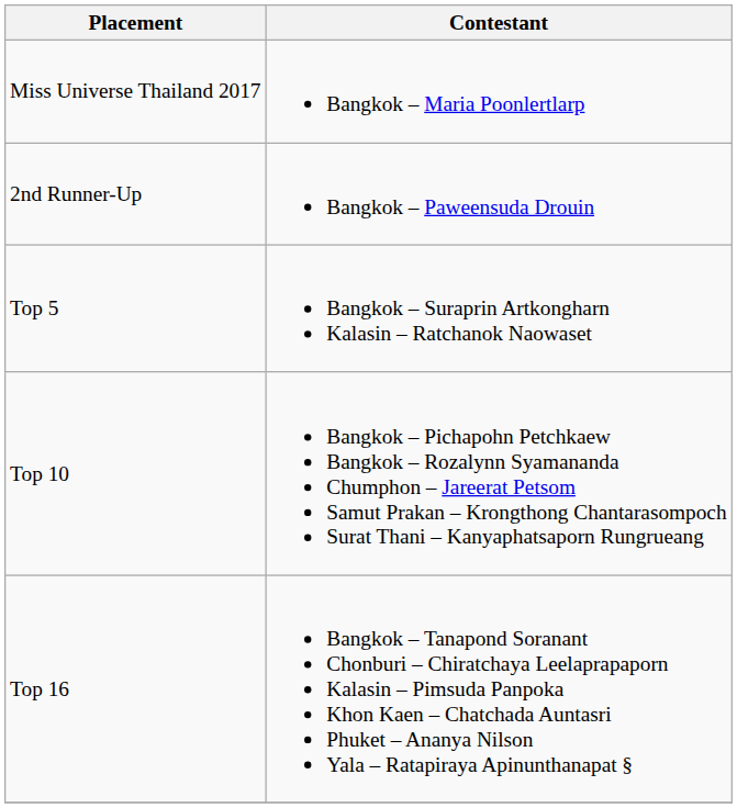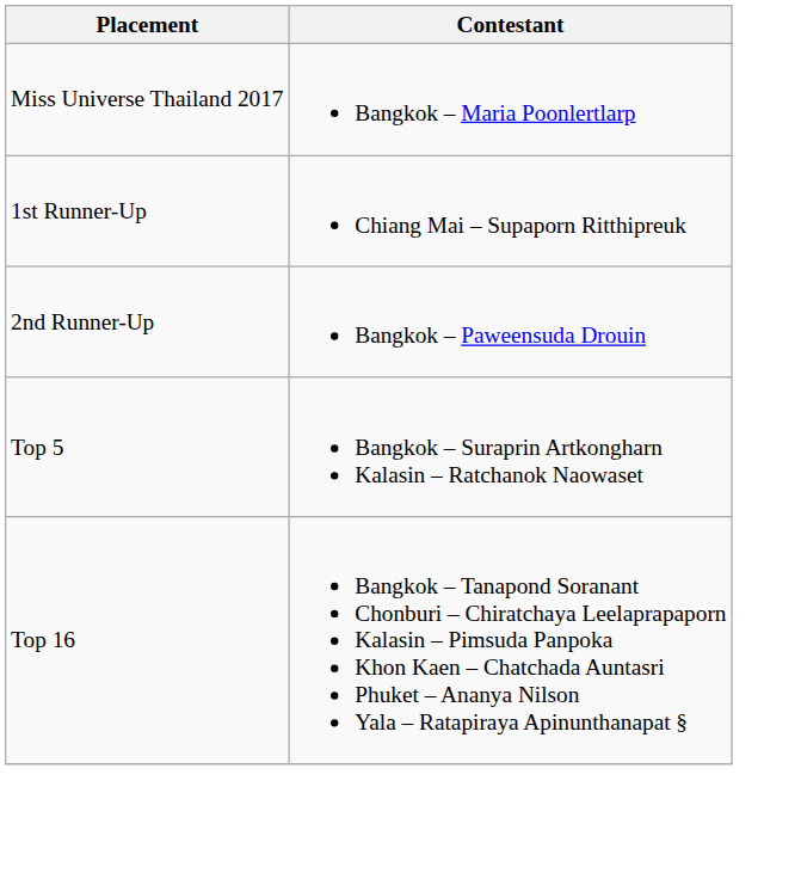 <table class="wikitable sortable" style="font-size: 95%;">
 <tr>
 <th>Placement</th>
 <th>Contestant</th>
 </tr>
 <tr>
 <td>Miss Universe Thailand 2017</td>
 <td><br><ul><li>Bangkok – <a href='#'>Maria Poonlertlarp</a></li></ul></td>
 </tr>
 <tr>
+<td>1st Runner-Up</td>
+<td><br><ul><li>Chiang Mai – Supaporn Ritthipreuk</li></ul></td>
+</tr>
+<tr>
 <td>2nd Runner-Up</td>
 <td><br><ul><li>Bangkok – <a href='#'>Paweensuda Drouin</a></li></ul></td>
 </tr>
 <tr>
 <td>Top 5</td>
 <td><br><ul><li>Bangkok – Suraprin Artkongharn</li><li>Kalasin – Ratchanok Naowaset</li></ul></td>
 </tr>
 <tr>
-<td>Top 10</td>
-<td><br><ul><li>Bangkok – Pichapohn Petchkaew</li><li>Bangkok – Rozalynn Syamananda</li><li>Chumphon – <a href='#'>Jareerat Petsom</a></li><li>Samut Prakan – Krongthong Chantarasompoch</li><li>Surat Thani – Kanyaphatsaporn Rungrueang</li></ul></td>
-</tr>
-<tr>
 <td>Top 16</td>
 <td><br><ul><li>Bangkok – Tanapond Soranant</li><li>Chonburi – Chiratchaya Leelaprapaporn</li><li>Kalasin – Pimsuda Panpoka</li><li>Khon Kaen – Chatchada Auntasri</li><li>Phuket – Ananya Nilson</li><li>Yala – Ratapiraya Apinunthanapat §</li></ul></td>
 </tr>
 <tr>
 </tr>
 </table>
